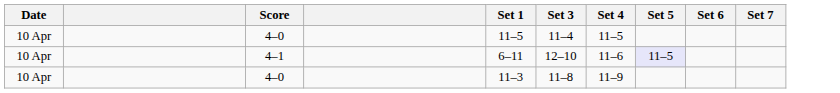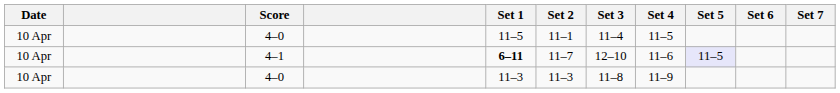 <table class="wikitable" style="text-align: center; font-size:90% ">
 <tr>
 <th width="60">Date</th>
 <th align="right" width="200"></th>
 <th width="60">Score</th>
 <th align="left" width="200"></th>
 <th width="50">Set 1</th>
+<th width="50">Set 2</th>
 <th width="50">Set 3</th>
 <th width="50">Set 4</th>
 <th width="50">Set 5</th>
 <th width="50">Set 6</th>
 <th width="50">Set 7</th>
 </tr>
 <tr>
 <td>10 Apr</td>
 <td align=left><strong></strong></td>
 <td align=center>4–0</td>
 <td align=left></td>
 <td>11–5</td>
+<td>11–1</td>
 <td>11–4</td>
 <td>11–5</td>
 <td></td>
 <td></td>
 <td></td>
 </tr>
 <tr>
 <td>10 Apr</td>
 <td align=left><strong></strong></td>
 <td align=center>4–1</td>
 <td align=left></td>
-<td>6–11</td>
+<td><strong>6–11</strong></td>
+<td>11–7</td>
 <td>12–10</td>
 <td>11–6</td>
 <td style="background: lavender;">11–5</td>
 <td></td>
 <td></td>
 </tr>
 <tr>
 <td>10 Apr</td>
 <td align=left><strong></strong></td>
 <td align=center>4–0</td>
 <td align=left></td>
 <td>11–3</td>
+<td>11–3</td>
 <td>11–8</td>
 <td>11–9</td>
 <td></td>
 <td></td>
 <td></td>
 </tr>
 </table>
